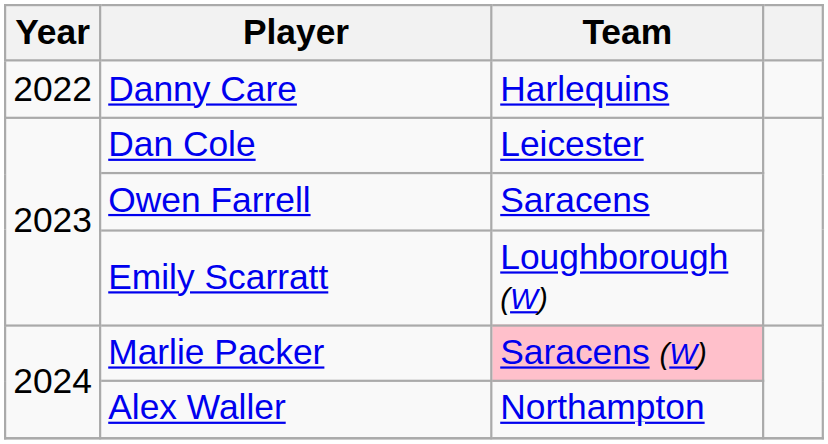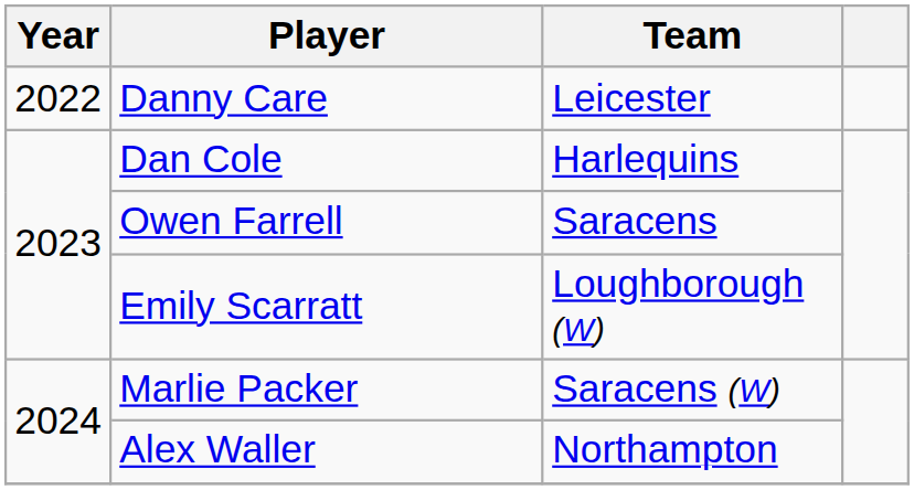 <table class="wikitable">
 <tr>
 <th width=30>Year</th>
 <th width=170>Player</th>
 <th width=115>Team</th>
 <th width=20></th>
 </tr>
 <tr>
 <td align=center>2022</td>
 <td> <a href='#'>Danny Care</a></td>
-<td><a href='#'>Harlequins</a></td>
+<td><a href='#'>Leicester</a></td>
 <td align=center></td>
 </tr>
 <tr>
 <td align=center rowspan=3>2023</td>
 <td> <a href='#'>Dan Cole</a></td>
-<td><a href='#'>Leicester</a></td>
+<td><a href='#'>Harlequins</a></td>
 <td align=center rowspan=3></td>
 </tr>
 <tr>
 <td> <a href='#'>Owen Farrell</a></td>
 <td><a href='#'>Saracens</a></td>
 </tr>
 <tr>
 <td> <a href='#'>Emily Scarratt</a></td>
 <td><a href='#'>Loughborough</a> <small><em>(<a href='#'>W</a>)</em></small></td>
 </tr>
 <tr>
 <td align=center rowspan=2>2024</td>
 <td> <a href='#'>Marlie Packer</a></td>
-<td style="background: pink;"><a href='#'>Saracens</a> <small><em>(<a href='#'>W</a>)</em></small></td>
+<td><a href='#'>Saracens</a> <small><em>(<a href='#'>W</a>)</em></small></td>
 <td align=center rowspan=2></td>
 </tr>
 <tr>
 <td> <a href='#'>Alex Waller</a></td>
 <td><a href='#'>Northampton</a></td>
 </tr>
 <tr>
 </tr>
 </table>
